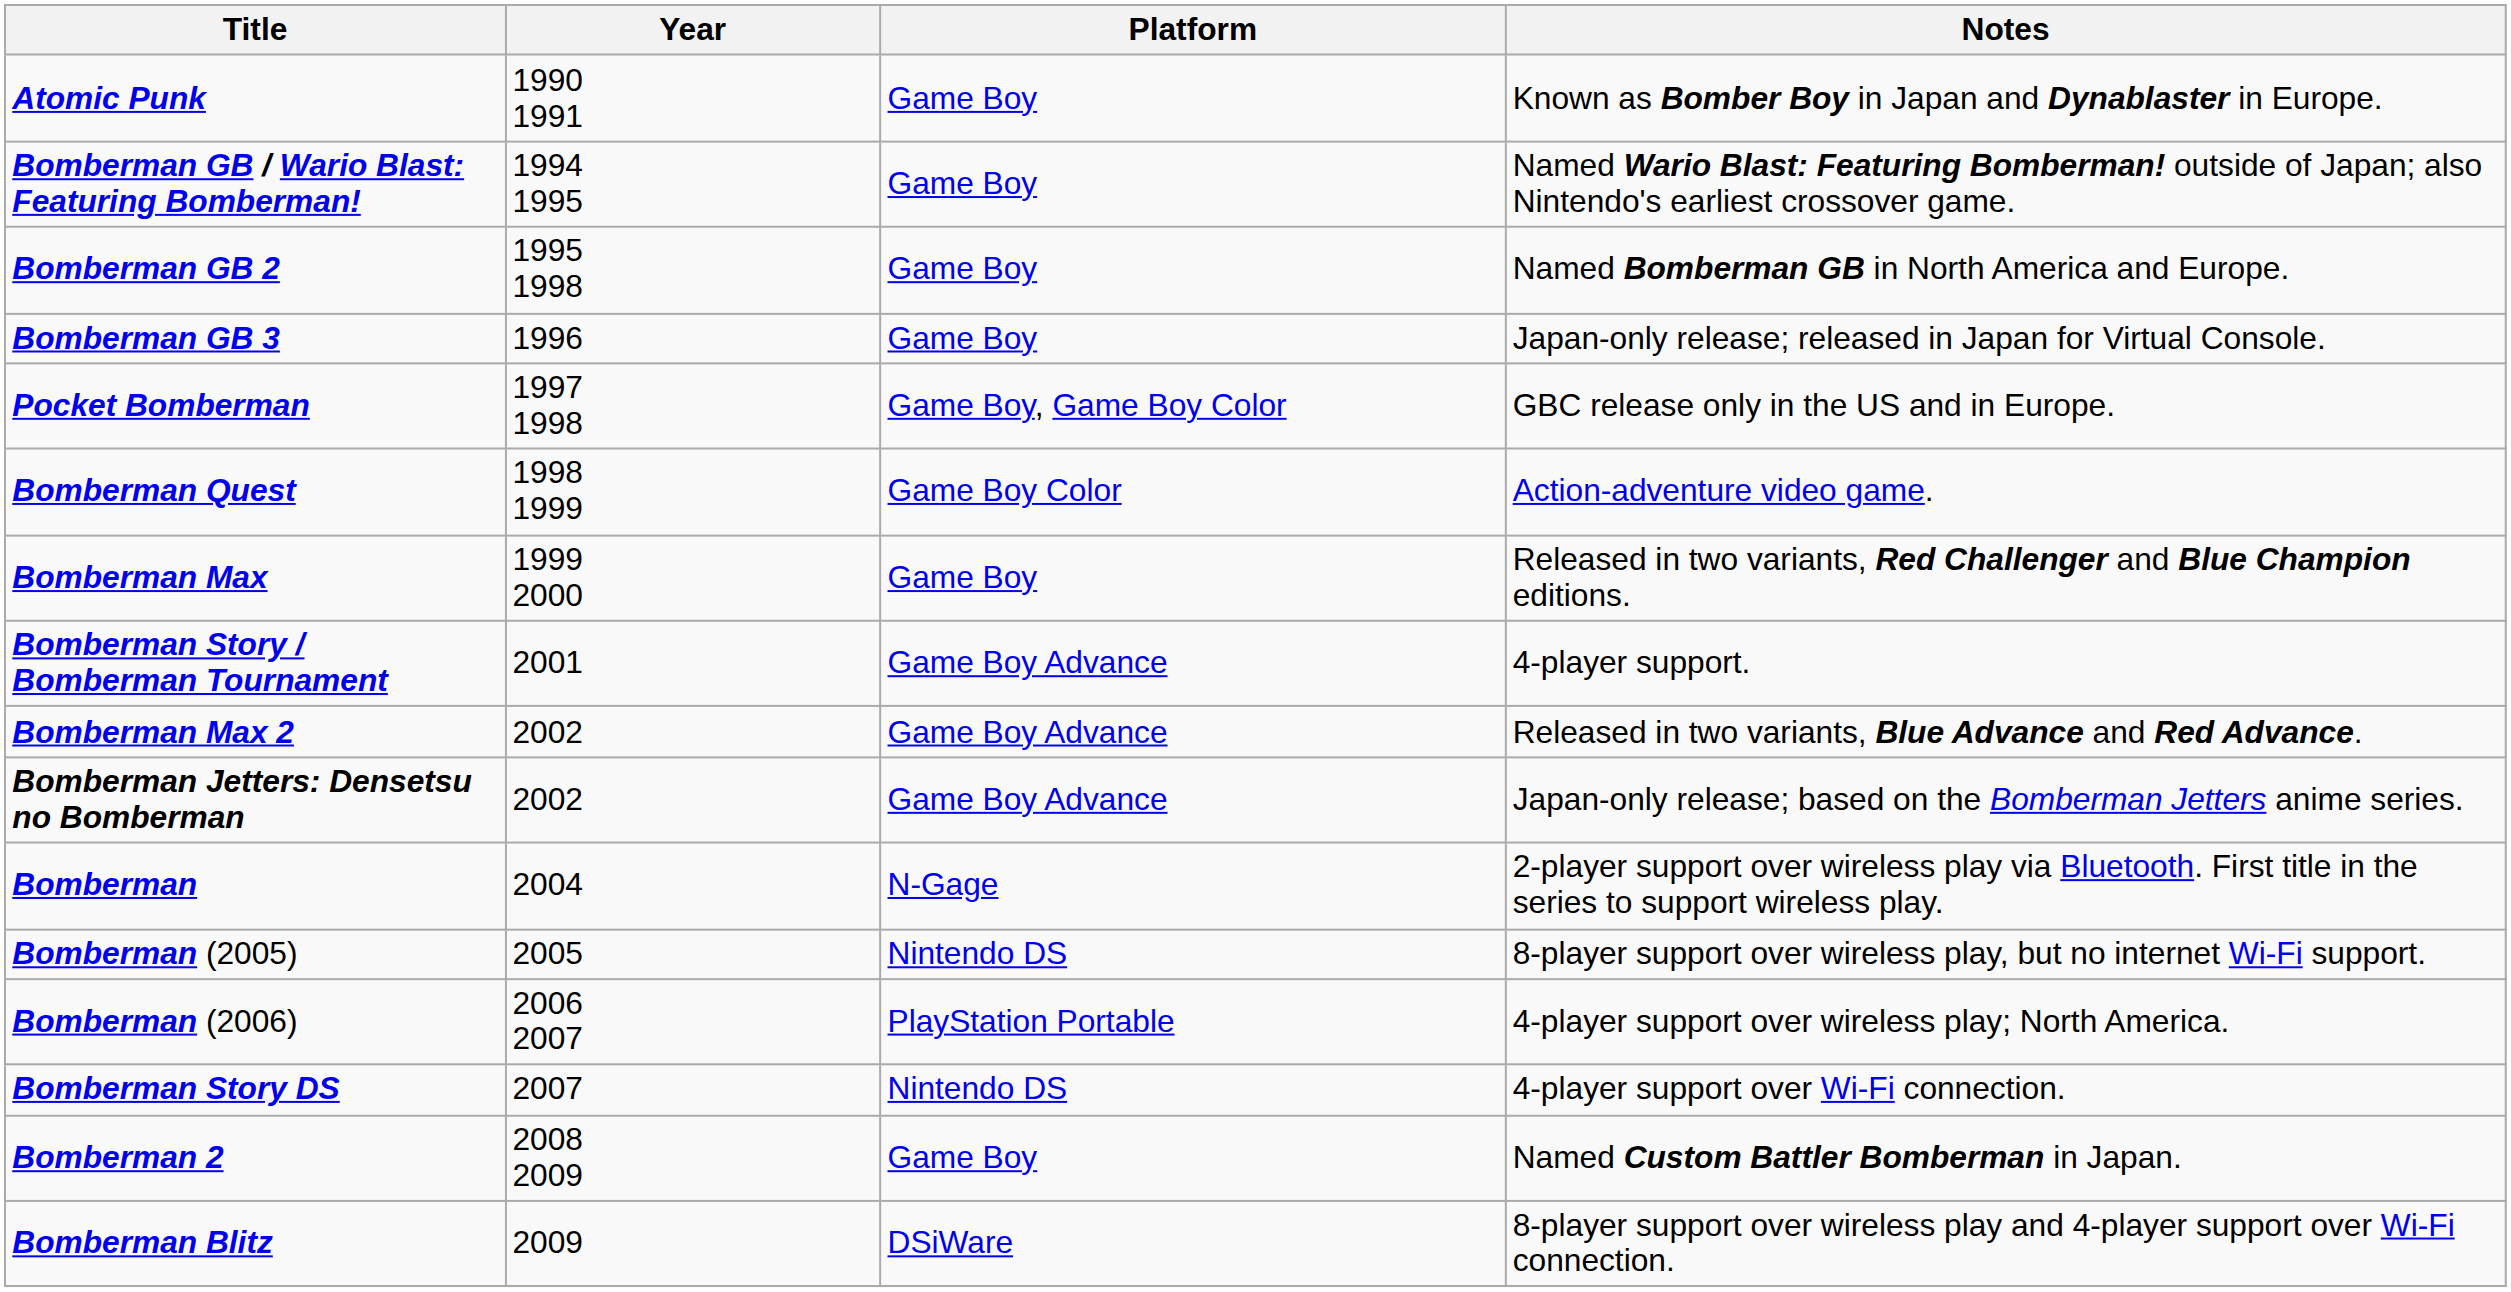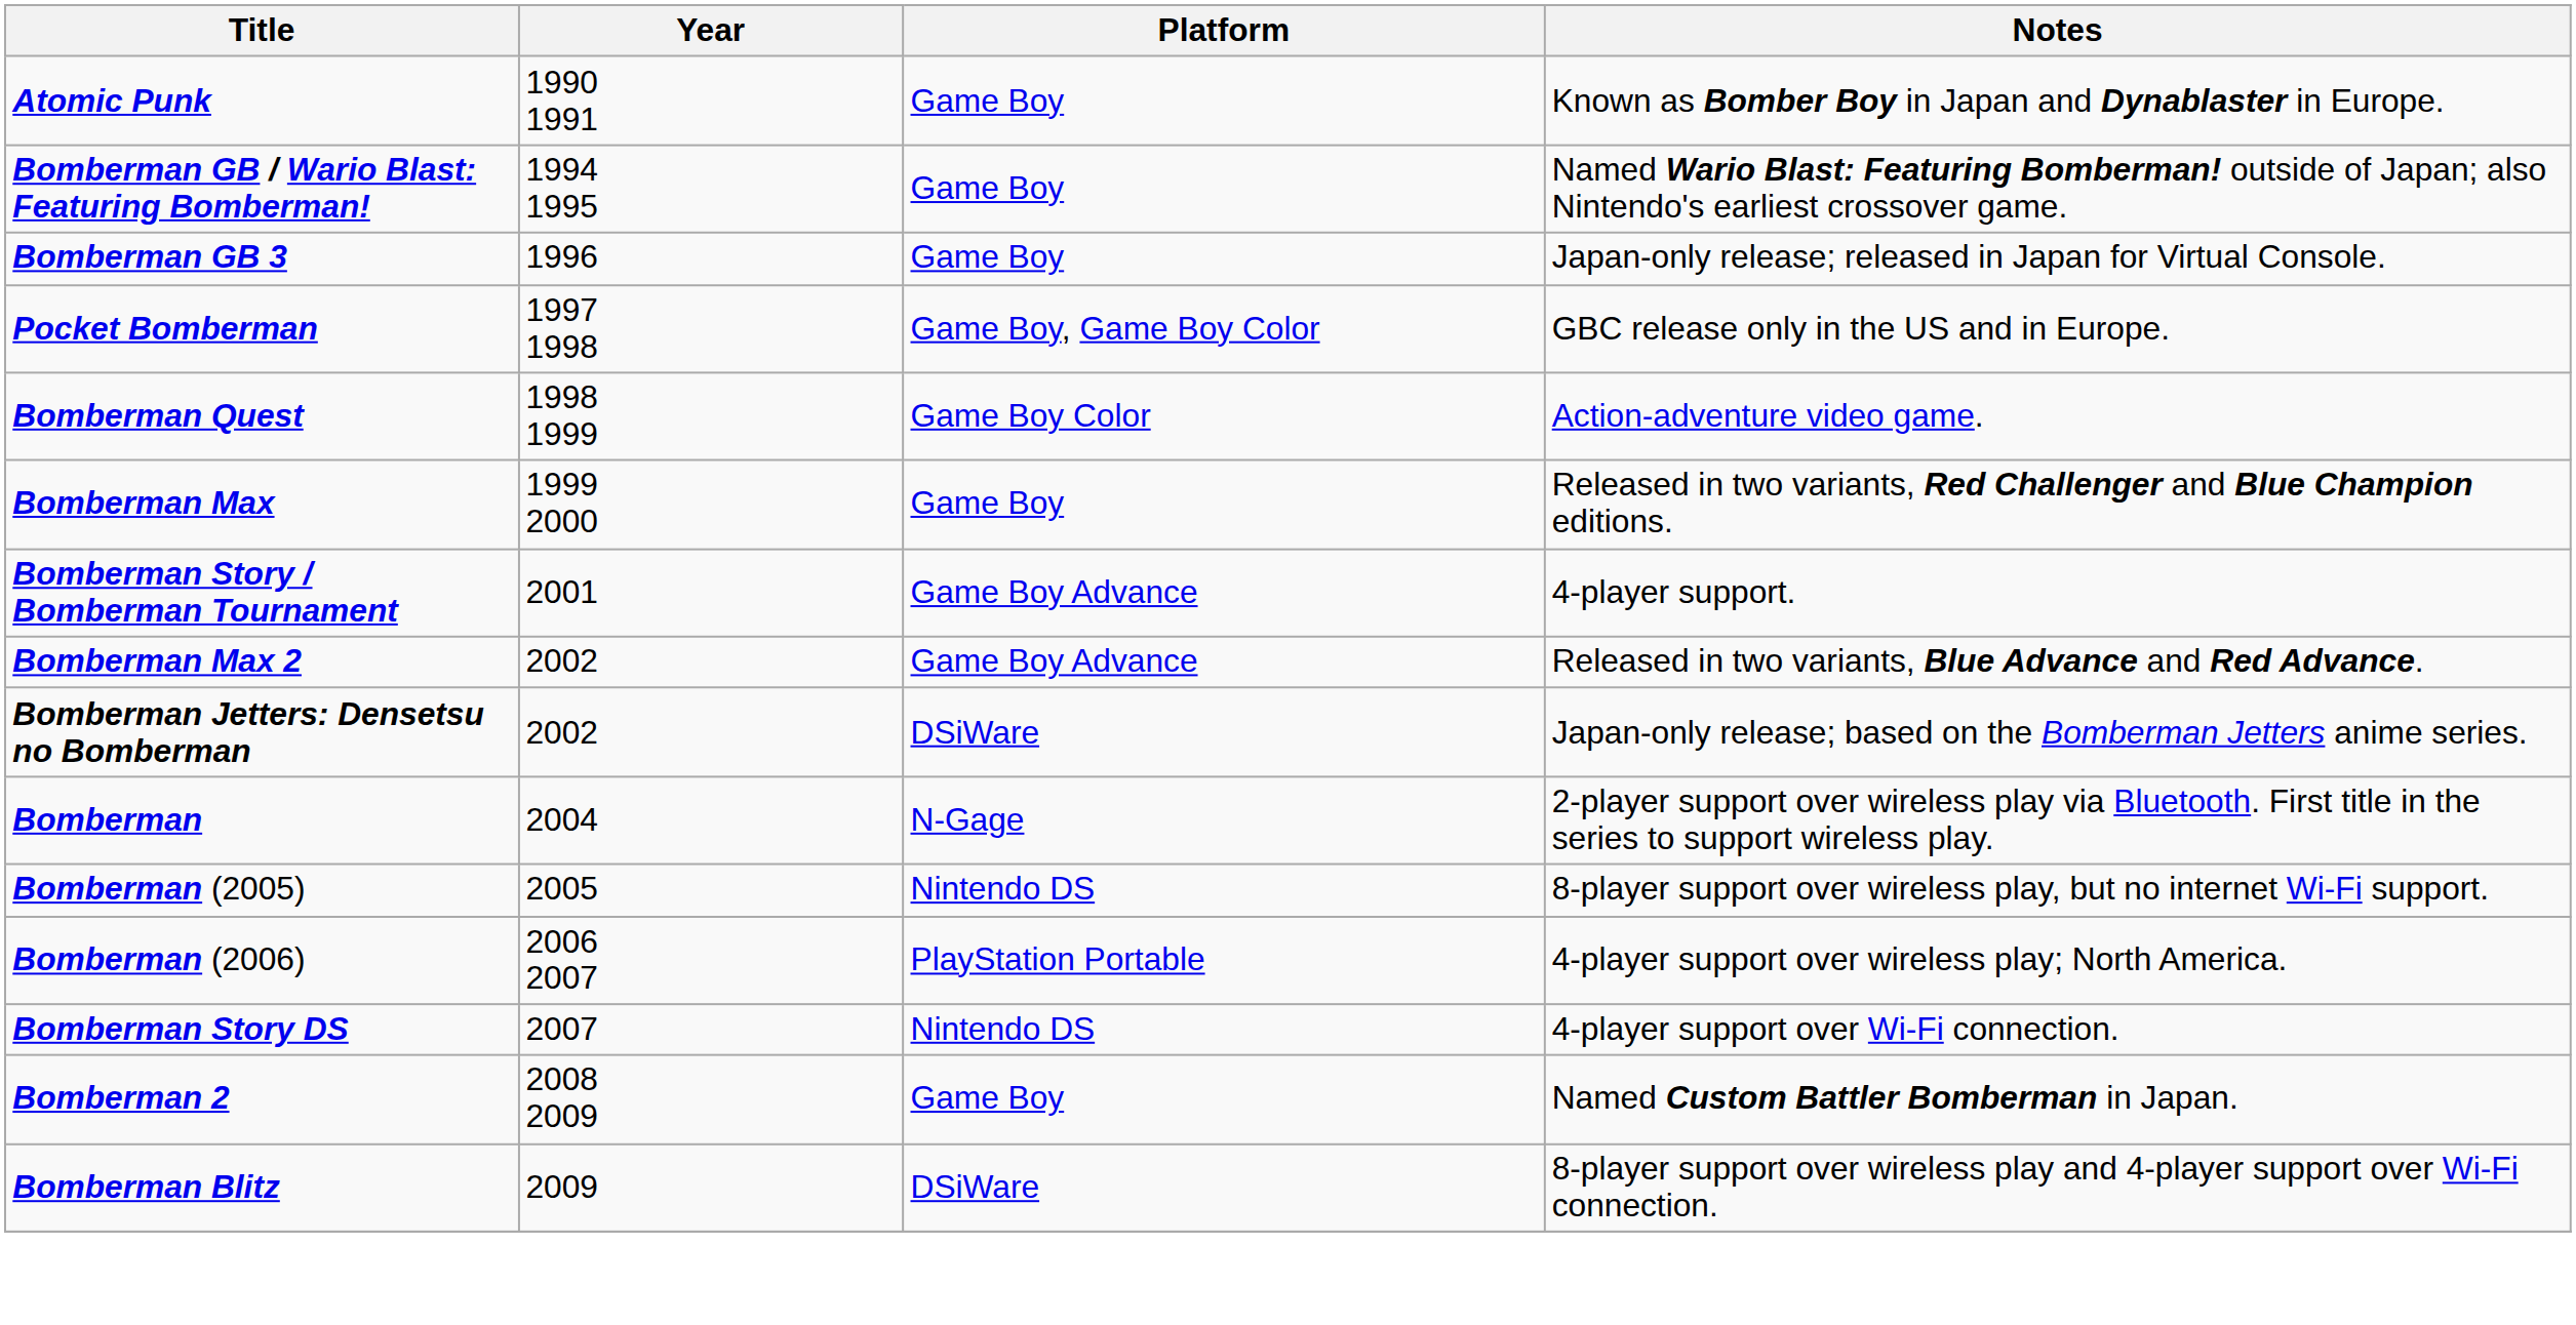 <table class="wikitable sortable" style="width: 100%;">
 <tr>
 <th scope="col" width=20%>Title</th>
 <th scope="col" width=15%>Year</th>
 <th scope="col" width=25%>Platform</th>
 <th scope="col" style="width:40%;" class="unsortable">Notes</th>
 </tr>
 <tr>
 <td><strong><em><a href='#'>Atomic Punk</a></em></strong></td>
 <td> 1990<br> 1991</td>
 <td><a href='#'>Game Boy</a></td>
 <td>Known as <strong><em>Bomber Boy</em></strong> in Japan and <strong><em>Dynablaster</em></strong> in Europe.</td>
 </tr>
 <tr>
 <td><strong><em><a href='#'>Bomberman GB</a> / <a href='#'>Wario Blast: Featuring Bomberman!</a></em></strong></td>
 <td> 1994<br> 1995</td>
 <td><a href='#'>Game Boy</a></td>
 <td>Named <strong><em>Wario Blast: Featuring Bomberman!</em></strong> outside of Japan; also Nintendo's earliest crossover game.</td>
-</tr>
-<tr>
-<td><strong><em><a href='#'>Bomberman GB 2</a></em></strong></td>
-<td> 1995<br> 1998</td>
-<td><a href='#'>Game Boy</a></td>
-<td>Named <strong><em>Bomberman GB</em></strong> in North America and Europe.</td>
 </tr>
 <tr>
 <td><strong><em><a href='#'>Bomberman GB 3</a></em></strong></td>
 <td> 1996</td>
 <td><a href='#'>Game Boy</a></td>
 <td>Japan-only release; released in Japan for Virtual Console.</td>
 </tr>
 <tr>
 <td><strong><em><a href='#'>Pocket Bomberman</a></em></strong></td>
 <td> 1997<br> 1998</td>
 <td><a href='#'>Game Boy</a>, <a href='#'>Game Boy Color</a></td>
 <td>GBC release only in the US and in Europe.</td>
 </tr>
 <tr>
 <td><strong><em><a href='#'>Bomberman Quest</a></em></strong></td>
 <td> 1998<br> 1999</td>
 <td><a href='#'>Game Boy Color</a></td>
 <td><a href='#'>Action-adventure video game</a>.</td>
 </tr>
 <tr>
 <td><strong><em><a href='#'>Bomberman Max</a></em></strong></td>
 <td> 1999<br> 2000</td>
 <td><a href='#'>Game Boy</a></td>
 <td>Released in two variants, <strong><em>Red Challenger</em></strong> and <strong><em>Blue Champion</em></strong> editions.</td>
 </tr>
 <tr>
 <td><strong><em><a href='#'>Bomberman Story / Bomberman Tournament</a></em></strong></td>
 <td> 2001</td>
 <td><a href='#'>Game Boy Advance</a></td>
 <td>4-player support.</td>
 </tr>
 <tr>
 <td><strong><em><a href='#'>Bomberman Max 2</a></em></strong></td>
 <td> 2002</td>
 <td><a href='#'>Game Boy Advance</a></td>
 <td>Released in two variants, <strong><em>Blue Advance</em></strong> and <strong><em>Red Advance</em></strong>.</td>
 </tr>
 <tr>
 <td><strong><em>Bomberman Jetters: Densetsu no Bomberman</em></strong></td>
 <td> 2002</td>
-<td><a href='#'>Game Boy Advance</a></td>
+<td><a href='#'>DSiWare</a></td>
 <td>Japan-only release; based on the <em><a href='#'>Bomberman Jetters</a></em> anime series.</td>
 </tr>
 <tr>
 <td><strong><em><a href='#'>Bomberman</a></em></strong></td>
 <td> 2004</td>
 <td><a href='#'>N-Gage</a></td>
 <td>2-player support over wireless play via <a href='#'>Bluetooth</a>. First title in the series to support wireless play.</td>
 </tr>
 <tr>
 <td><strong><em><a href='#'>Bomberman</a></em></strong> (2005)</td>
 <td> 2005</td>
 <td><a href='#'>Nintendo DS</a></td>
 <td>8-player support over wireless play, but no internet <a href='#'>Wi-Fi</a> support.</td>
 </tr>
 <tr>
 <td><strong><em><a href='#'>Bomberman</a></em></strong> (2006)</td>
 <td> 2006<br> 2007</td>
 <td><a href='#'>PlayStation Portable</a></td>
 <td>4-player support over wireless play; North America.</td>
 </tr>
 <tr>
 <td><strong><em><a href='#'>Bomberman Story DS</a></em></strong></td>
 <td> 2007</td>
 <td><a href='#'>Nintendo DS</a></td>
 <td>4-player support over <a href='#'>Wi-Fi</a> connection.</td>
 </tr>
 <tr>
 <td><strong><em><a href='#'>Bomberman 2</a></em></strong></td>
 <td> 2008<br> 2009</td>
 <td><a href='#'>Game Boy</a></td>
 <td>Named <strong><em>Custom Battler Bomberman</em></strong> in Japan.</td>
 </tr>
 <tr>
 <td><strong><em><a href='#'>Bomberman Blitz</a></em></strong></td>
 <td> 2009</td>
 <td><a href='#'>DSiWare</a></td>
 <td>8-player support over wireless play and 4-player support over <a href='#'>Wi-Fi</a> connection.</td>
 </tr>
 <tr>
 </tr>
 </table>
